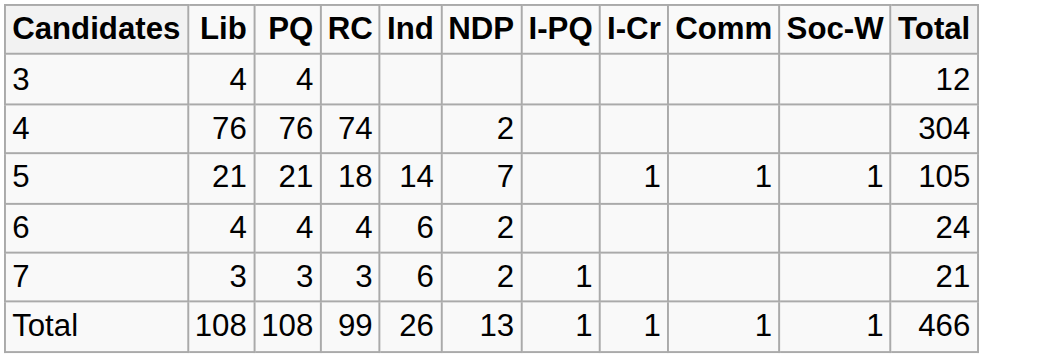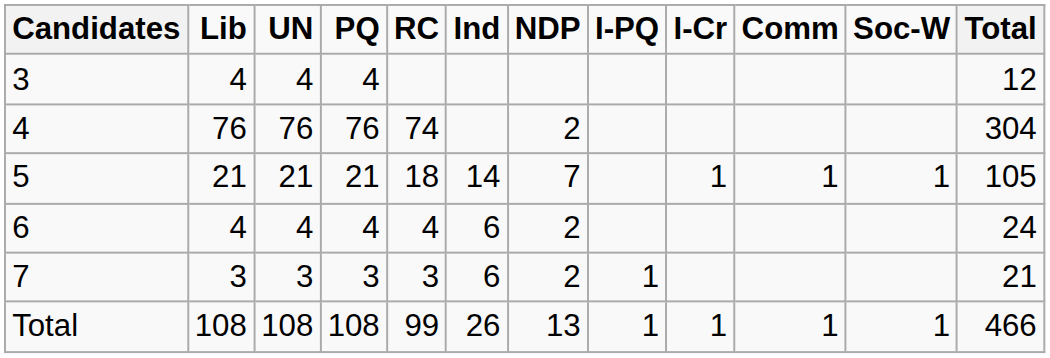 <table class="wikitable" style="text-align:right;">
 <tr>
 <th>Candidates</th>
 <td><strong>Lib</strong></td>
+<td><strong>UN</strong></td>
 <td><strong>PQ</strong></td>
 <td><strong>RC</strong></td>
 <td><strong>Ind</strong></td>
 <td><strong>NDP</strong></td>
 <td><strong>I-PQ</strong></td>
 <td><strong>I-Cr</strong></td>
 <td><strong>Comm</strong></td>
 <td><strong>Soc-W</strong></td>
 <th>Total</th>
 </tr>
 <tr>
 <td style="text-align:left;">3</td>
+<td>4</td>
 <td>4</td>
 <td>4</td>
 <td></td>
 <td></td>
 <td></td>
 <td></td>
 <td></td>
 <td></td>
 <td></td>
 <td>12</td>
 </tr>
 <tr>
 <td style="text-align:left;">4</td>
 <td>76</td>
 <td>76</td>
+<td>76</td>
 <td>74</td>
 <td></td>
 <td>2</td>
 <td></td>
 <td></td>
 <td></td>
 <td></td>
 <td>304</td>
 </tr>
 <tr>
 <td style="text-align:left;">5</td>
+<td>21</td>
 <td>21</td>
 <td>21</td>
 <td>18</td>
 <td>14</td>
 <td>7</td>
 <td></td>
 <td>1</td>
 <td>1</td>
 <td>1</td>
 <td>105</td>
 </tr>
 <tr>
 <td style="text-align:left;">6</td>
 <td>4</td>
 <td>4</td>
 <td>4</td>
+<td>4</td>
 <td>6</td>
 <td>2</td>
 <td></td>
 <td></td>
 <td></td>
 <td></td>
 <td>24</td>
 </tr>
 <tr>
 <td style="text-align:left;">7</td>
+<td>3</td>
 <td>3</td>
 <td>3</td>
 <td>3</td>
 <td>6</td>
 <td>2</td>
 <td>1</td>
 <td></td>
 <td></td>
 <td></td>
 <td>21</td>
 </tr>
 <tr>
 <td style="text-align:left;">Total</td>
 <td>108</td>
 <td>108</td>
+<td>108</td>
 <td>99</td>
 <td>26</td>
 <td>13</td>
 <td>1</td>
 <td>1</td>
 <td>1</td>
 <td>1</td>
 <td>466</td>
 </tr>
 </table>
